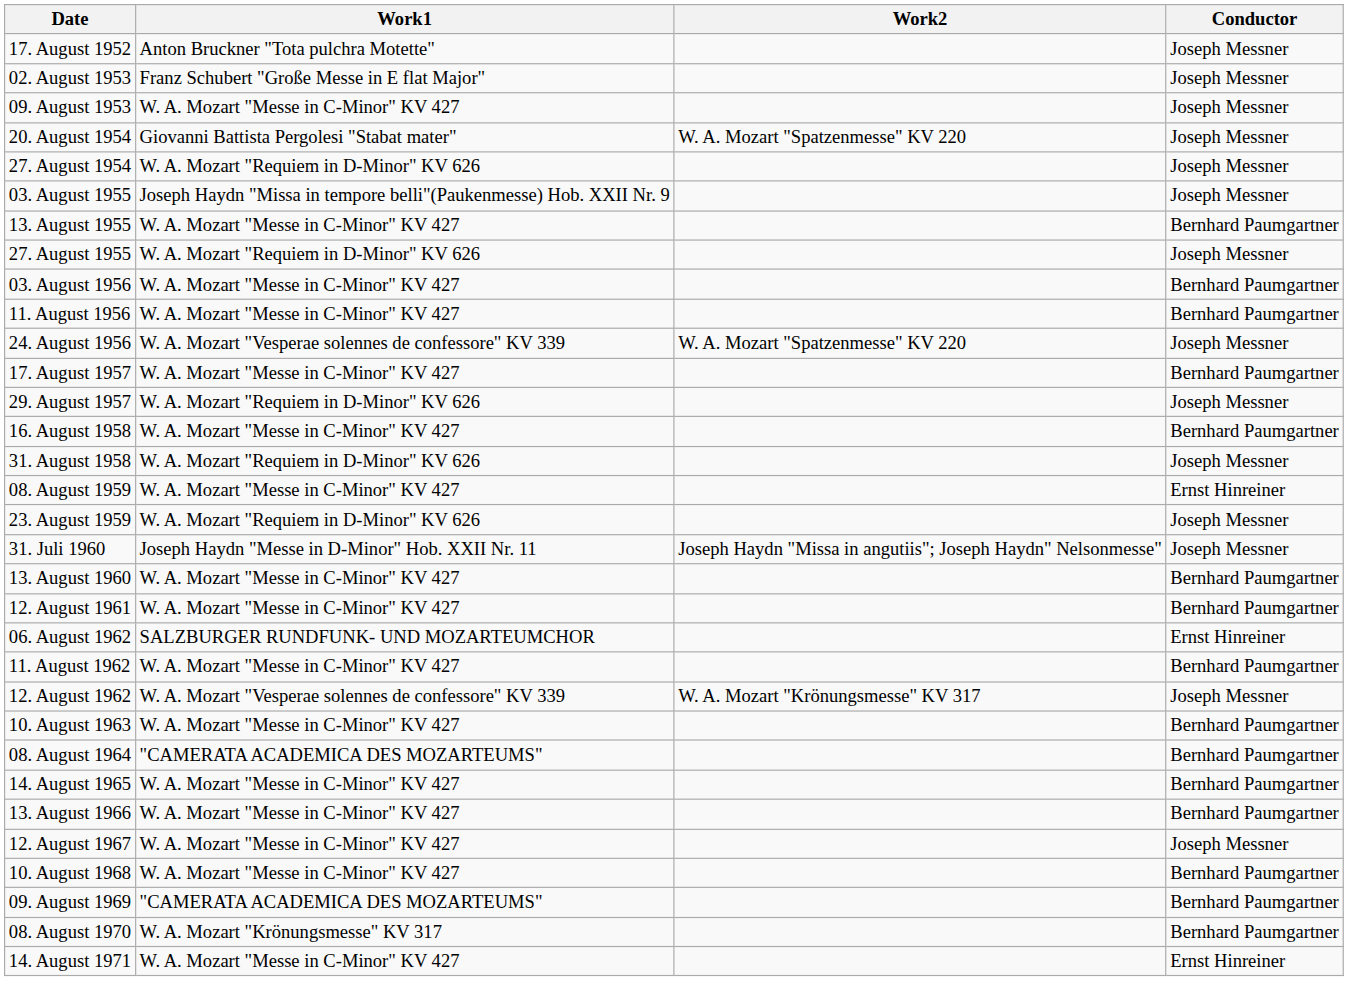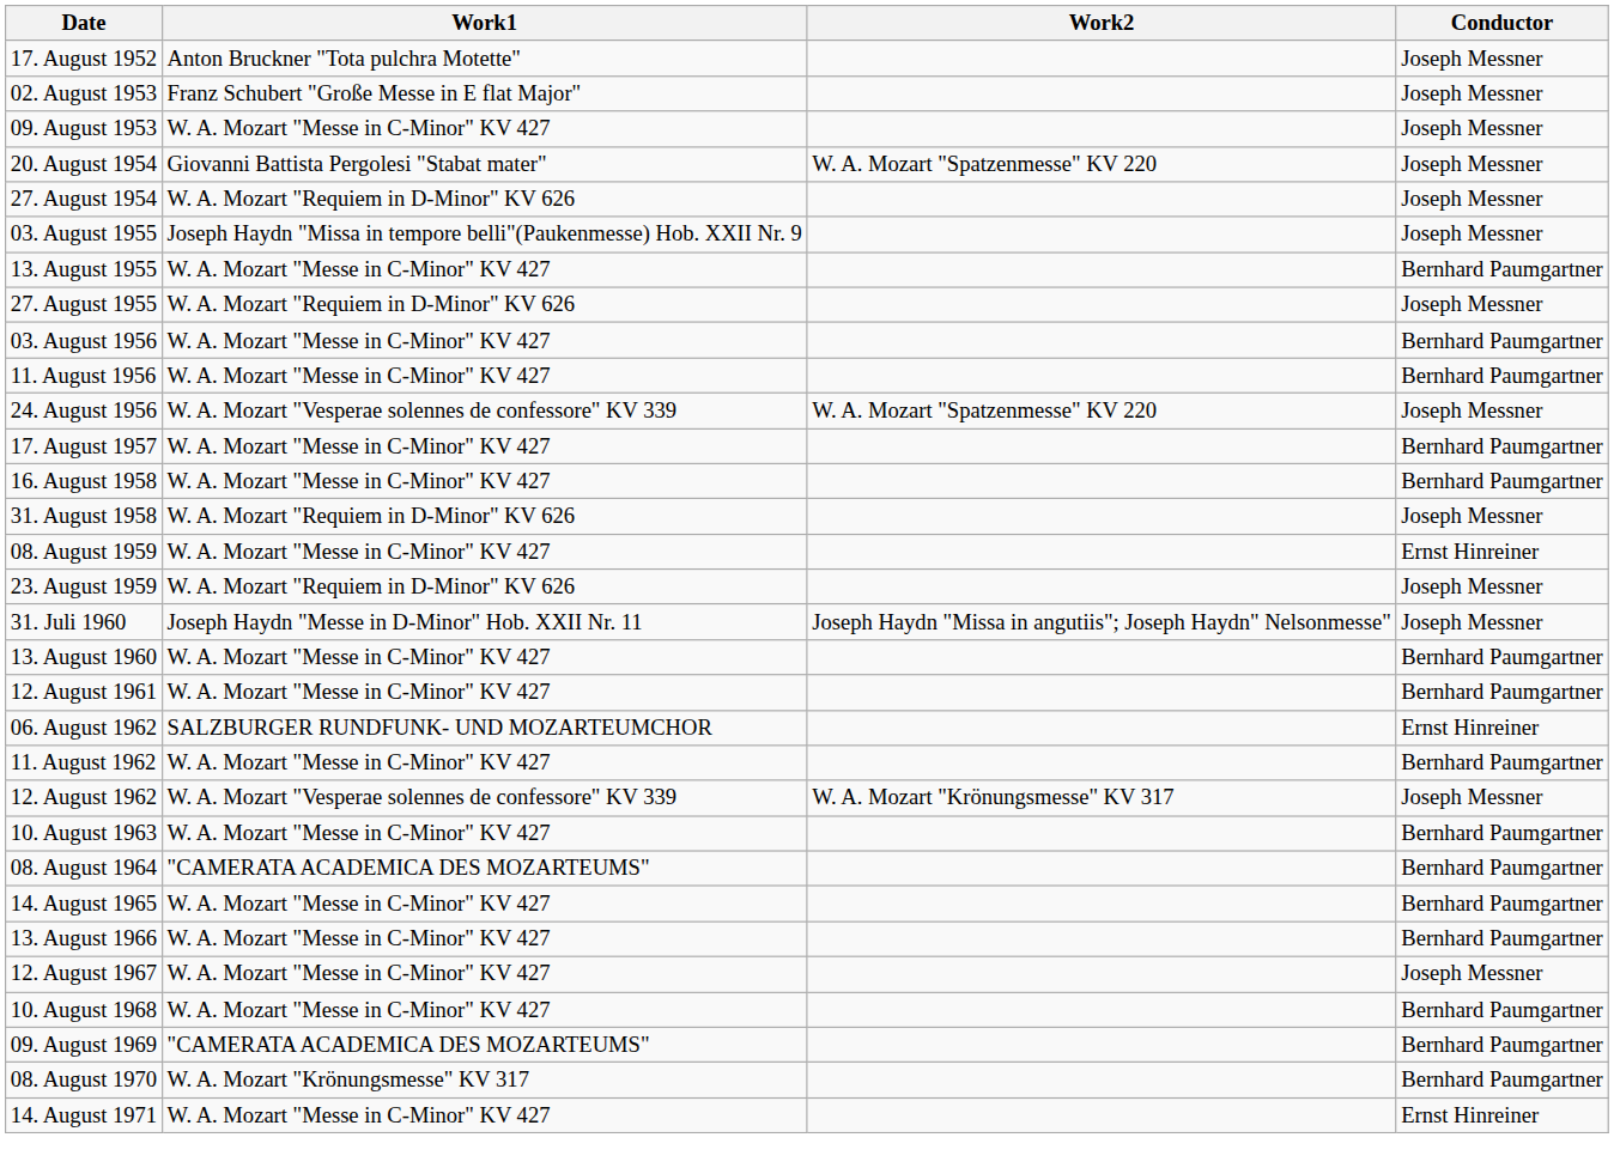 <table class="wikitable collapsible collapsed">
 <tr>
 <th>Date</th>
 <th>Work1</th>
 <th>Work2</th>
 <th>Conductor</th>
 </tr>
 <tr>
 <td>17. August 1952</td>
 <td>Anton Bruckner "Tota pulchra Motette"</td>
 <td></td>
 <td>Joseph Messner</td>
 </tr>
 <tr>
 <td>02. August 1953</td>
 <td>Franz Schubert "Große Messe in E flat Major"</td>
 <td></td>
 <td>Joseph Messner</td>
 </tr>
 <tr>
 <td>09. August 1953</td>
 <td>W. A. Mozart "Messe in C-Minor" KV 427</td>
 <td></td>
 <td>Joseph Messner</td>
 </tr>
 <tr>
 <td>20. August 1954</td>
 <td>Giovanni Battista Pergolesi "Stabat mater"</td>
 <td>W. A. Mozart "Spatzenmesse" KV 220</td>
 <td>Joseph Messner</td>
 </tr>
 <tr>
 <td>27. August 1954</td>
 <td>W. A. Mozart "Requiem in D-Minor" KV 626</td>
 <td></td>
 <td>Joseph Messner</td>
 </tr>
 <tr>
 <td>03. August 1955</td>
 <td>Joseph Haydn "Missa in tempore belli"(Paukenmesse) Hob. XXII Nr. 9</td>
 <td></td>
 <td>Joseph Messner</td>
 </tr>
 <tr>
 <td>13. August 1955</td>
 <td>W. A. Mozart "Messe in C-Minor" KV 427</td>
 <td></td>
 <td>Bernhard Paumgartner</td>
 </tr>
 <tr>
 <td>27. August 1955</td>
 <td>W. A. Mozart "Requiem in D-Minor" KV 626</td>
 <td></td>
 <td>Joseph Messner</td>
 </tr>
 <tr>
 <td>03. August 1956</td>
 <td>W. A. Mozart "Messe in C-Minor" KV 427</td>
 <td></td>
 <td>Bernhard Paumgartner</td>
 </tr>
 <tr>
 <td>11. August 1956</td>
 <td>W. A. Mozart "Messe in C-Minor" KV 427</td>
 <td></td>
 <td>Bernhard Paumgartner</td>
 </tr>
 <tr>
 <td>24. August 1956</td>
 <td>W. A. Mozart "Vesperae solennes de confessore" KV 339</td>
 <td>W. A. Mozart "Spatzenmesse" KV 220</td>
 <td>Joseph Messner</td>
 </tr>
 <tr>
 <td>17. August 1957</td>
 <td>W. A. Mozart "Messe in C-Minor" KV 427</td>
 <td></td>
 <td>Bernhard Paumgartner</td>
-</tr>
-<tr>
-<td>29. August 1957</td>
-<td>W. A. Mozart "Requiem in D-Minor" KV 626</td>
-<td></td>
-<td>Joseph Messner</td>
 </tr>
 <tr>
 <td>16. August 1958</td>
 <td>W. A. Mozart "Messe in C-Minor" KV 427</td>
 <td></td>
 <td>Bernhard Paumgartner</td>
 </tr>
 <tr>
 <td>31. August 1958</td>
 <td>W. A. Mozart "Requiem in D-Minor" KV 626</td>
 <td></td>
 <td>Joseph Messner</td>
 </tr>
 <tr>
 <td>08. August 1959</td>
 <td>W. A. Mozart "Messe in C-Minor" KV 427</td>
 <td></td>
 <td>Ernst Hinreiner</td>
 </tr>
 <tr>
 <td>23. August 1959</td>
 <td>W. A. Mozart "Requiem in D-Minor" KV 626</td>
 <td></td>
 <td>Joseph Messner</td>
 </tr>
 <tr>
 <td>31. Juli 1960</td>
 <td>Joseph Haydn "Messe in D-Minor" Hob. XXII Nr. 11</td>
 <td>Joseph Haydn "Missa in angutiis"; Joseph Haydn" Nelsonmesse"</td>
 <td>Joseph Messner</td>
 </tr>
 <tr>
 <td>13. August 1960</td>
 <td>W. A. Mozart "Messe in C-Minor" KV 427</td>
 <td></td>
 <td>Bernhard Paumgartner</td>
 </tr>
 <tr>
 <td>12. August 1961</td>
 <td>W. A. Mozart "Messe in C-Minor" KV 427</td>
 <td></td>
 <td>Bernhard Paumgartner</td>
 </tr>
 <tr>
 <td>06. August 1962</td>
 <td>SALZBURGER RUNDFUNK- UND MOZARTEUMCHOR</td>
 <td></td>
 <td>Ernst Hinreiner</td>
 </tr>
 <tr>
 <td>11. August 1962</td>
 <td>W. A. Mozart "Messe in C-Minor" KV 427</td>
 <td></td>
 <td>Bernhard Paumgartner</td>
 </tr>
 <tr>
 <td>12. August 1962</td>
 <td>W. A. Mozart "Vesperae solennes de confessore" KV 339</td>
 <td>W. A. Mozart "Krönungsmesse" KV 317</td>
 <td>Joseph Messner</td>
 </tr>
 <tr>
 <td>10. August 1963</td>
 <td>W. A. Mozart "Messe in C-Minor" KV 427</td>
 <td></td>
 <td>Bernhard Paumgartner</td>
 </tr>
 <tr>
 <td>08. August 1964</td>
 <td>"CAMERATA ACADEMICA DES MOZARTEUMS"</td>
 <td></td>
 <td>Bernhard Paumgartner</td>
 </tr>
 <tr>
 <td>14. August 1965</td>
 <td>W. A. Mozart "Messe in C-Minor" KV 427</td>
 <td></td>
 <td>Bernhard Paumgartner</td>
 </tr>
 <tr>
 <td>13. August 1966</td>
 <td>W. A. Mozart "Messe in C-Minor" KV 427</td>
 <td></td>
 <td>Bernhard Paumgartner</td>
 </tr>
 <tr>
 <td>12. August 1967</td>
 <td>W. A. Mozart "Messe in C-Minor" KV 427</td>
 <td></td>
 <td>Joseph Messner</td>
 </tr>
 <tr>
 <td>10. August 1968</td>
 <td>W. A. Mozart "Messe in C-Minor" KV 427</td>
 <td></td>
 <td>Bernhard Paumgartner</td>
 </tr>
 <tr>
 <td>09. August 1969</td>
 <td>"CAMERATA ACADEMICA DES MOZARTEUMS"</td>
 <td></td>
 <td>Bernhard Paumgartner</td>
 </tr>
 <tr>
 <td>08. August 1970</td>
 <td>W. A. Mozart "Krönungsmesse" KV 317</td>
 <td></td>
 <td>Bernhard Paumgartner</td>
 </tr>
 <tr>
 <td>14. August 1971</td>
 <td>W. A. Mozart "Messe in C-Minor" KV 427</td>
 <td></td>
 <td>Ernst Hinreiner</td>
 </tr>
 </table>
